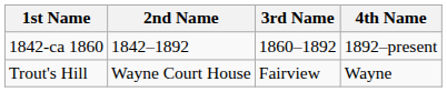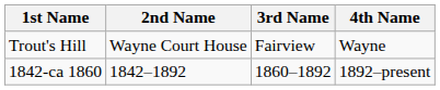 <table class="wikitable">
 <tr>
 <th>1st Name</th>
 <th>2nd Name</th>
 <th>3rd Name</th>
 <th>4th Name</th>
 </tr>
 <tr>
+<td>Trout's Hill</td>
+<td>Wayne Court House</td>
+<td>Fairview</td>
+<td>Wayne</td>
+</tr>
+<tr>
 <td>1842-ca 1860</td>
 <td>1842–1892</td>
 <td>1860–1892</td>
 <td>1892–present</td>
 </tr>
-<tr>
-<td>Trout's Hill</td>
-<td>Wayne Court House</td>
-<td>Fairview</td>
-<td>Wayne</td>
-</tr>
 </table>
